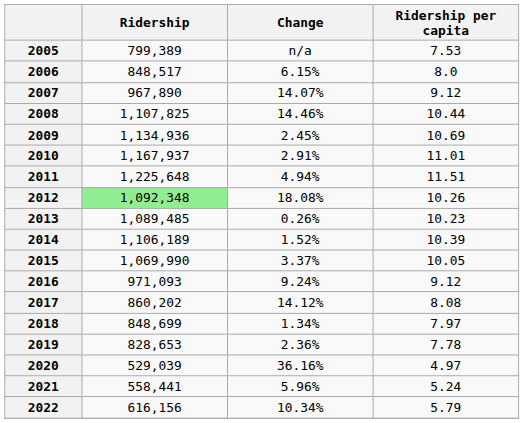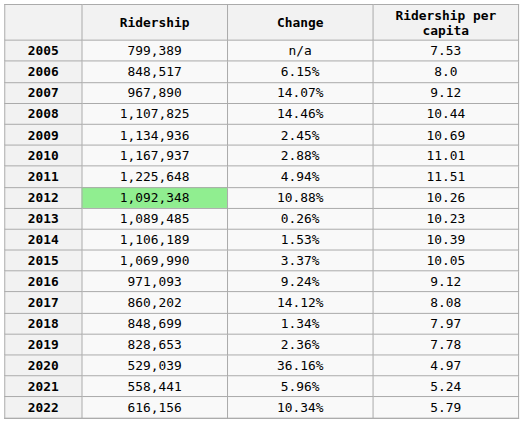 <table class="wikitable"  style="text-align:center; width:520px; margin:auto;">
 <tr>
 <th style="width:50px"></th>
 <th style="width:100px">Ridership</th>
 <th style="width:100px">Change</th>
 <th style="width:100px">Ridership per capita</th>
 </tr>
 <tr>
 <th>2005</th>
 <td>799,389</td>
 <td>n/a</td>
 <td>7.53</td>
 </tr>
 <tr>
 <th>2006</th>
 <td>848,517</td>
 <td>6.15%</td>
 <td>8.0</td>
 </tr>
 <tr>
 <th>2007</th>
 <td>967,890</td>
 <td>14.07%</td>
 <td>9.12</td>
 </tr>
 <tr>
 <th>2008</th>
 <td>1,107,825</td>
 <td>14.46%</td>
 <td>10.44</td>
 </tr>
 <tr>
 <th>2009</th>
 <td>1,134,936</td>
 <td>2.45%</td>
 <td>10.69</td>
 </tr>
 <tr>
 <th>2010</th>
 <td>1,167,937</td>
-<td>2.91%</td>
+<td>2.88%</td>
 <td>11.01</td>
 </tr>
 <tr>
 <th>2011</th>
 <td>1,225,648</td>
 <td>4.94%</td>
 <td>11.51</td>
 </tr>
 <tr>
 <th>2012</th>
 <td style="background: lightgreen;">1,092,348</td>
-<td>18.08%</td>
+<td>10.88%</td>
 <td>10.26</td>
 </tr>
 <tr>
 <th>2013</th>
 <td>1,089,485</td>
 <td>0.26%</td>
 <td>10.23</td>
 </tr>
 <tr>
 <th>2014</th>
 <td>1,106,189</td>
-<td>1.52%</td>
+<td>1.53%</td>
 <td>10.39</td>
 </tr>
 <tr>
 <th>2015</th>
 <td>1,069,990</td>
 <td>3.37%</td>
 <td>10.05</td>
 </tr>
 <tr>
 <th>2016</th>
 <td>971,093</td>
 <td>9.24%</td>
 <td>9.12</td>
 </tr>
 <tr>
 <th>2017</th>
 <td>860,202</td>
 <td>14.12%</td>
 <td>8.08</td>
 </tr>
 <tr>
 <th>2018</th>
 <td>848,699</td>
 <td>1.34%</td>
 <td>7.97</td>
 </tr>
 <tr>
 <th>2019</th>
 <td>828,653</td>
 <td>2.36%</td>
 <td>7.78</td>
 </tr>
 <tr>
 <th>2020</th>
 <td>529,039</td>
 <td>36.16%</td>
 <td>4.97</td>
 </tr>
 <tr>
 <th>2021</th>
 <td>558,441</td>
 <td>5.96%</td>
 <td>5.24</td>
 </tr>
 <tr>
 <th>2022</th>
 <td>616,156</td>
 <td>10.34%</td>
 <td>5.79</td>
 </tr>
 <tr>
 </tr>
 </table>
